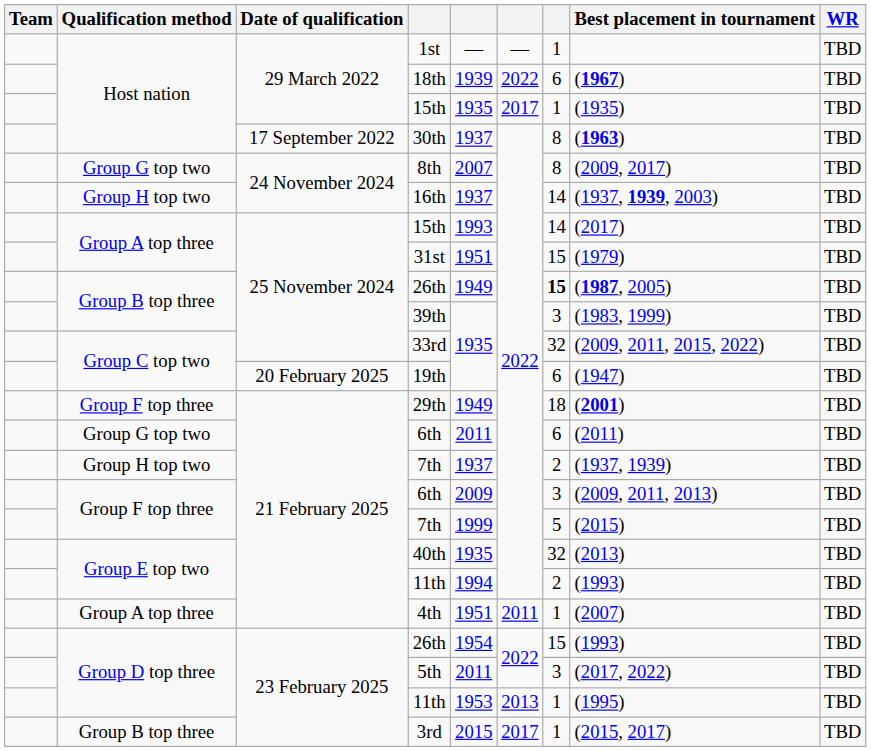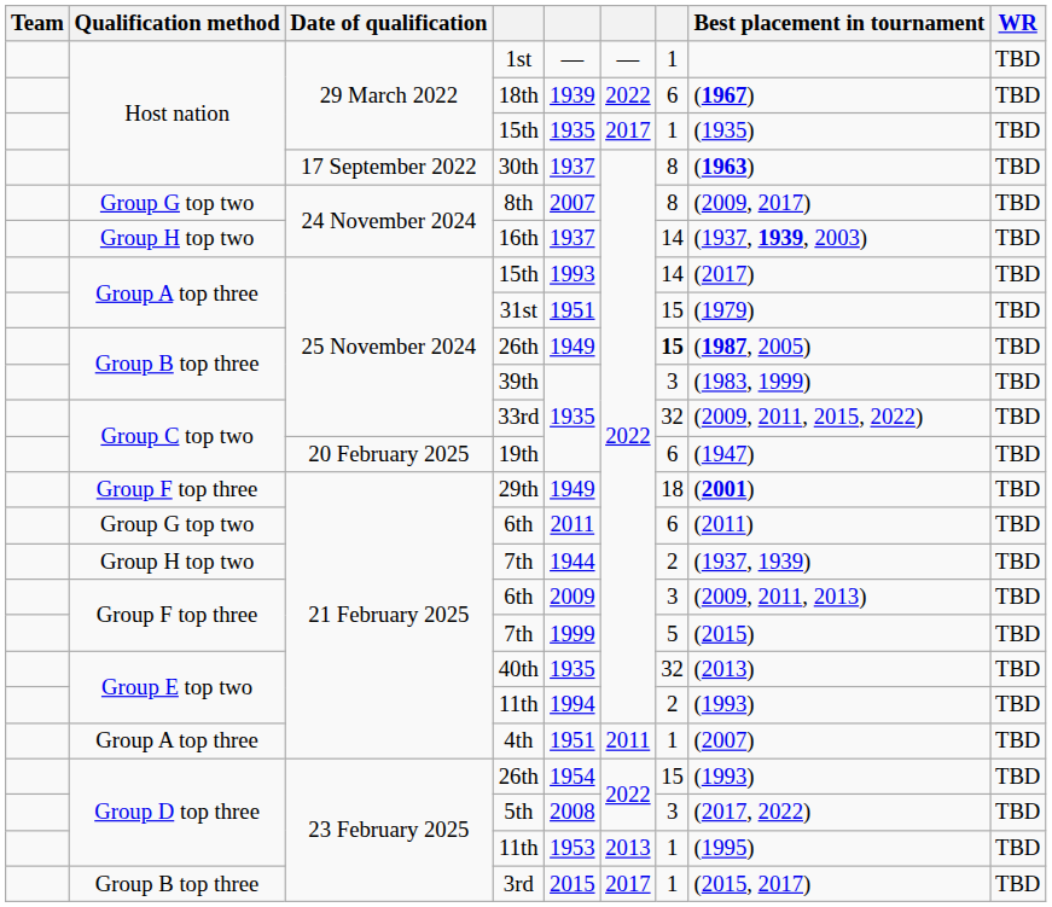 <table class="wikitable sortable">
 <tr>
 <th>Team</th>
 <th>Qualification method</th>
 <th>Date of qualification</th>
 <th></th>
 <th></th>
 <th></th>
 <th></th>
 <th>Best placement in tournament</th>
 <th><a href='#'>WR</a></th>
 </tr>
 <tr>
 <td></td>
 <td rowspan=4 align="center">Host nation</td>
 <td rowspan=3 align="center">29 March 2022</td>
 <td align="center">1st</td>
 <td align="center">—</td>
 <td align="center">—</td>
 <td align="center">1</td>
 <td></td>
 <td align="center">TBD</td>
 </tr>
 <tr>
 <td></td>
 <td align="center">18th</td>
 <td align="center"><a href='#'>1939</a></td>
 <td align="center"><a href='#'>2022</a></td>
 <td align="center">6</td>
 <td> (<a href='#'><strong>1967</strong></a>)</td>
 <td align="center">TBD</td>
 </tr>
 <tr>
 <td></td>
 <td align="center">15th</td>
 <td align="center"><a href='#'>1935</a></td>
 <td align="center"><a href='#'>2017</a></td>
 <td align="center">1</td>
 <td> (<a href='#'>1935</a>)</td>
 <td align="center">TBD</td>
 </tr>
 <tr>
 <td></td>
 <td align="center">17 September 2022</td>
 <td align="center">30th</td>
 <td align="center"><a href='#'>1937</a></td>
 <td rowspan="16" align="center"><a href='#'>2022</a></td>
 <td align="center">8</td>
 <td> (<a href='#'><strong>1963</strong></a>)</td>
 <td align="center">TBD</td>
 </tr>
 <tr>
 <td></td>
 <td align="center"><a href='#'>Group G</a> top two</td>
 <td rowspan="2" align="center">24 November 2024</td>
 <td align="center">8th</td>
 <td align="center"><a href='#'>2007</a></td>
 <td align="center">8</td>
 <td> (<a href='#'>2009</a>, <a href='#'>2017</a>)</td>
 <td align="center">TBD</td>
 </tr>
 <tr>
 <td></td>
 <td align="center"><a href='#'>Group H</a> top two</td>
 <td align="center">16th</td>
 <td align="center"><a href='#'>1937</a></td>
 <td align="center">14</td>
 <td> (<a href='#'>1937</a>, <a href='#'><strong>1939</strong></a>, <a href='#'>2003</a>)</td>
 <td align="center">TBD</td>
 </tr>
 <tr>
 <td></td>
 <td rowspan=2 align="center"><a href='#'>Group A</a> top three</td>
 <td rowspan=5 align="center">25 November 2024</td>
 <td align="center">15th</td>
 <td align="center"><a href='#'>1993</a></td>
 <td align="center">14</td>
 <td> (<a href='#'>2017</a>)</td>
 <td align="center">TBD</td>
 </tr>
 <tr>
 <td></td>
 <td align="center">31st</td>
 <td align="center"><a href='#'>1951</a></td>
 <td align="center">15</td>
 <td> (<a href='#'>1979</a>)</td>
 <td align="center">TBD</td>
 </tr>
 <tr>
 <td></td>
 <td rowspan=2 align="center"><a href='#'>Group B</a> top three</td>
 <td align="center">26th</td>
 <td align="center"><a href='#'>1949</a></td>
 <td align="center"><strong>15</strong></td>
 <td> (<a href='#'><strong>1987</strong></a>, <a href='#'>2005</a>)</td>
 <td align="center">TBD</td>
 </tr>
 <tr>
 <td></td>
 <td align="center">39th</td>
 <td rowspan=3 align="center"><a href='#'>1935</a></td>
 <td align="center">3</td>
 <td> (<a href='#'>1983</a>, <a href='#'>1999</a>)</td>
 <td align="center">TBD</td>
 </tr>
 <tr>
 <td></td>
 <td rowspan=2 align="center"><a href='#'>Group C</a> top two</td>
 <td align="center">33rd</td>
 <td align="center">32</td>
 <td> (<a href='#'>2009</a>, <a href='#'>2011</a>, <a href='#'>2015</a>, <a href='#'>2022</a>)</td>
 <td align="center">TBD</td>
 </tr>
 <tr>
 <td></td>
 <td align="center">20 February 2025</td>
 <td align="center">19th</td>
 <td align="center">6</td>
 <td> (<a href='#'>1947</a>)</td>
 <td align="center">TBD</td>
 </tr>
 <tr>
 <td></td>
 <td align="center"><a href='#'>Group F</a> top three</td>
 <td rowspan=8 align="center">21 February 2025</td>
 <td align="center">29th</td>
 <td align="center"><a href='#'>1949</a></td>
 <td align="center">18</td>
 <td> (<a href='#'><strong>2001</strong></a>)</td>
 <td align="center">TBD</td>
 </tr>
 <tr>
 <td></td>
 <td align="center">Group G top two</td>
 <td align="center">6th</td>
 <td align="center"><a href='#'>2011</a></td>
 <td align="center">6</td>
 <td> (<a href='#'>2011</a>)</td>
 <td align="center">TBD</td>
 </tr>
 <tr>
 <td></td>
 <td align="center">Group H top two</td>
 <td align="center">7th</td>
-<td align="center"><a href='#'>1937</a></td>
+<td align="center"><a href='#'>1944</a></td>
 <td align="center">2</td>
 <td> (<a href='#'>1937</a>, <a href='#'>1939</a>)</td>
 <td align="center">TBD</td>
 </tr>
 <tr>
 <td></td>
 <td rowspan=2 align="center">Group F top three</td>
 <td align="center">6th</td>
 <td align="center"><a href='#'>2009</a></td>
 <td align="center">3</td>
 <td> (<a href='#'>2009</a>, <a href='#'>2011</a>, <a href='#'>2013</a>)</td>
 <td align="center">TBD</td>
 </tr>
 <tr>
 <td></td>
 <td align="center">7th</td>
 <td align="center"><a href='#'>1999</a></td>
 <td align="center">5</td>
 <td> (<a href='#'>2015</a>)</td>
 <td align="center">TBD</td>
 </tr>
 <tr>
 <td></td>
 <td rowspan=2 align="center"><a href='#'>Group E</a> top two</td>
 <td align="center">40th</td>
 <td align="center"><a href='#'>1935</a></td>
 <td align="center">32</td>
 <td> (<a href='#'>2013</a>)</td>
 <td align="center">TBD</td>
 </tr>
 <tr>
 <td></td>
 <td align="center">11th</td>
 <td align="center"><a href='#'>1994</a></td>
 <td align="center">2</td>
 <td> (<a href='#'>1993</a>)</td>
 <td align="center">TBD</td>
 </tr>
 <tr>
 <td></td>
 <td align="center">Group A top three</td>
 <td align="center">4th</td>
 <td align="center"><a href='#'>1951</a></td>
 <td align="center"><a href='#'>2011</a></td>
 <td align="center">1</td>
 <td> (<a href='#'>2007</a>)</td>
 <td align="center">TBD</td>
 </tr>
 <tr>
 <td></td>
 <td rowspan=3 align="center"><a href='#'>Group D</a> top three</td>
 <td rowspan=4 align="center">23 February 2025</td>
 <td align="center">26th</td>
 <td align="center"><a href='#'>1954</a></td>
 <td rowspan=2 align="center"><a href='#'>2022</a></td>
 <td align="center">15</td>
 <td> (<a href='#'>1993</a>)</td>
 <td align="center">TBD</td>
 </tr>
 <tr>
 <td></td>
 <td align="center">5th</td>
-<td align="center"><a href='#'>2011</a></td>
+<td align="center"><a href='#'>2008</a></td>
 <td align="center">3</td>
 <td> (<a href='#'>2017</a>, <a href='#'>2022</a>)</td>
 <td align="center">TBD</td>
 </tr>
 <tr>
 <td></td>
 <td align="center">11th</td>
 <td align="center"><a href='#'>1953</a></td>
 <td align="center"><a href='#'>2013</a></td>
 <td align="center">1</td>
 <td> (<a href='#'>1995</a>)</td>
 <td align="center">TBD</td>
 </tr>
 <tr>
 <td></td>
 <td align="center">Group B top three</td>
 <td align="center">3rd</td>
 <td align="center"><a href='#'>2015</a></td>
 <td align="center"><a href='#'>2017</a></td>
 <td align="center">1</td>
 <td> (<a href='#'>2015</a>, <a href='#'>2017</a>)</td>
 <td align="center">TBD</td>
 </tr>
 </table>
